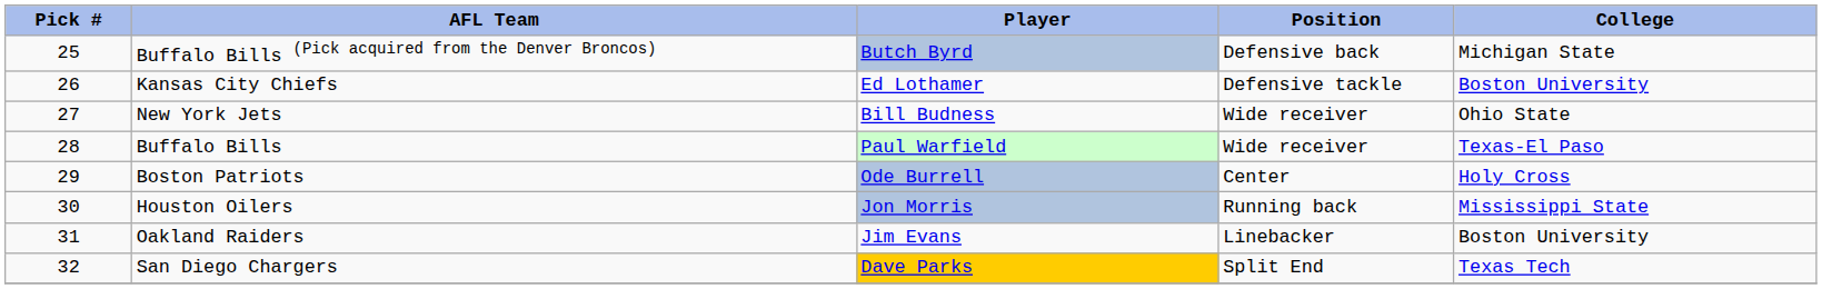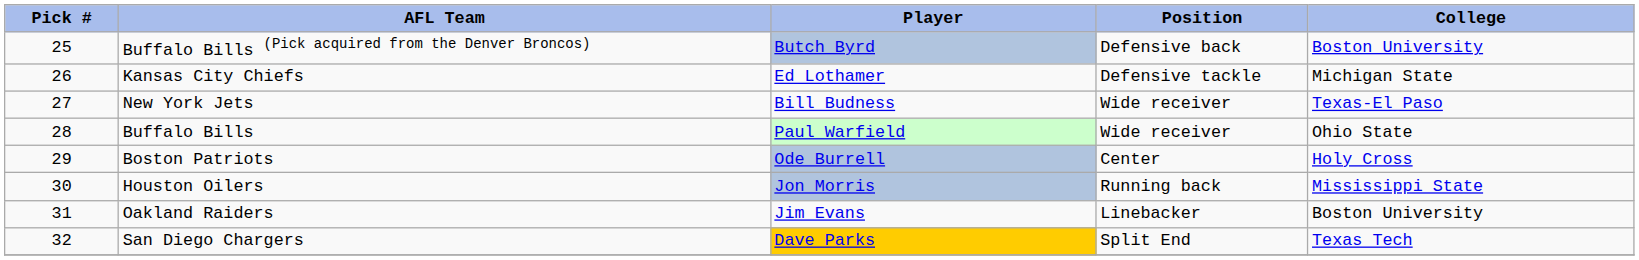 <table class="wikitable sortable sortable" style="width: 100%">
 <tr>
 <th style="background:#A8BDEC;" width=7%>Pick #</th>
 <th width=40% style="background:#A8BDEC;">AFL Team</th>
 <th width=20% style="background:#A8BDEC;">Player</th>
 <th width=13% style="background:#A8BDEC;">Position</th>
 <th style="background:#A8BDEC;">College</th>
 </tr>
 <tr>
 <td align=center>25</td>
 <td>Buffalo Bills <sup>(Pick acquired from the Denver Broncos)</sup></td>
 <td bgcolor=lightsteelblue><a href='#'>Butch Byrd</a></td>
 <td>Defensive back</td>
-<td>Michigan State</td>
+<td><a href='#'>Boston University</a></td>
 </tr>
 <tr>
 <td align=center>26</td>
 <td>Kansas City Chiefs</td>
 <td><a href='#'>Ed Lothamer</a></td>
 <td>Defensive tackle</td>
-<td><a href='#'>Boston University</a></td>
+<td>Michigan State</td>
 </tr>
 <tr>
 <td align=center>27</td>
 <td>New York Jets</td>
 <td><a href='#'>Bill Budness</a></td>
 <td>Wide receiver</td>
-<td>Ohio State</td>
+<td><a href='#'>Texas-El Paso</a></td>
 </tr>
 <tr>
 <td align=center>28</td>
 <td>Buffalo Bills</td>
 <td bgcolor="#CCFFCC"><a href='#'>Paul Warfield</a></td>
 <td>Wide receiver</td>
-<td><a href='#'>Texas-El Paso</a></td>
+<td>Ohio State</td>
 </tr>
 <tr>
 <td align=center>29</td>
 <td>Boston Patriots</td>
 <td bgcolor=lightsteelblue><a href='#'>Ode Burrell</a></td>
 <td>Center</td>
 <td><a href='#'>Holy Cross</a></td>
 </tr>
 <tr>
 <td align=center>30</td>
 <td>Houston Oilers</td>
 <td bgcolor=lightsteelblue><a href='#'>Jon Morris</a></td>
 <td>Running back</td>
 <td><a href='#'>Mississippi State</a></td>
 </tr>
 <tr>
 <td align=center>31</td>
 <td>Oakland Raiders</td>
 <td><a href='#'>Jim Evans</a></td>
 <td>Linebacker</td>
 <td>Boston University</td>
 </tr>
 <tr>
 <td align=center>32</td>
 <td>San Diego Chargers</td>
 <td bgcolor="#FFCC00"><a href='#'>Dave Parks</a></td>
 <td>Split End</td>
 <td><a href='#'>Texas Tech</a></td>
 </tr>
 <tr>
 </tr>
 </table>
